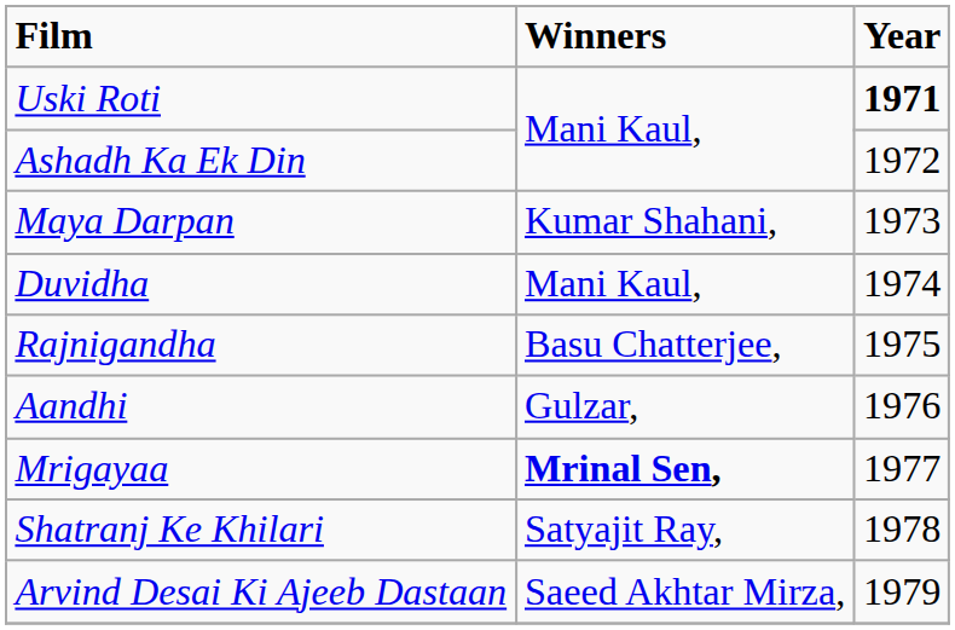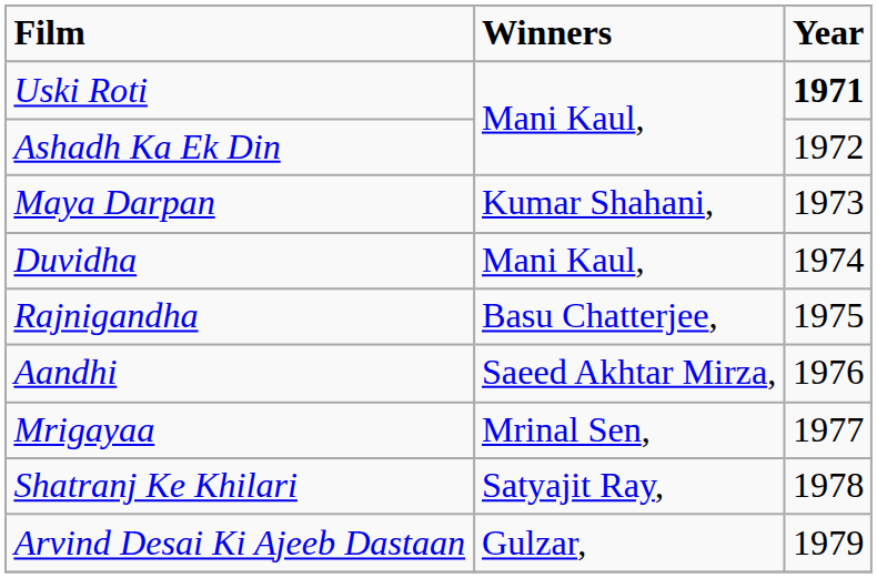 <table class="wikitable">
 <tr>
 <td><strong>Film</strong></td>
 <td><strong>Winners</strong></td>
 <td><strong>Year</strong></td>
 </tr>
 <tr>
 <td><em><a href='#'>Uski Roti</a></em></td>
 <td rowspan="2"><a href='#'>Mani Kaul</a>,</td>
 <td><strong>1971</strong></td>
 </tr>
 <tr>
 <td><em><a href='#'>Ashadh Ka Ek Din</a></em></td>
 <td>1972</td>
 </tr>
 <tr>
 <td><em><a href='#'>Maya Darpan</a></em></td>
 <td><a href='#'>Kumar Shahani</a>,</td>
 <td>1973</td>
 </tr>
 <tr>
 <td><em><a href='#'>Duvidha</a></em></td>
 <td><a href='#'>Mani Kaul</a>,</td>
 <td>1974</td>
 </tr>
 <tr>
 <td><em><a href='#'>Rajnigandha</a></em></td>
 <td><a href='#'>Basu Chatterjee</a>,</td>
 <td>1975</td>
 </tr>
 <tr>
 <td><em><a href='#'>Aandhi</a></em></td>
-<td><a href='#'>Gulzar</a>,</td>
+<td><a href='#'>Saeed Akhtar Mirza</a>,</td>
 <td>1976</td>
 </tr>
 <tr>
 <td><em><a href='#'>Mrigayaa</a></em></td>
-<td><strong><a href='#'>Mrinal Sen</a>,</strong></td>
+<td><a href='#'>Mrinal Sen</a>,</td>
 <td>1977</td>
 </tr>
 <tr>
 <td><em><a href='#'>Shatranj Ke Khilari</a></em></td>
 <td><a href='#'>Satyajit Ray</a>,</td>
 <td>1978</td>
 </tr>
 <tr>
 <td><em><a href='#'>Arvind Desai Ki Ajeeb Dastaan</a></em></td>
-<td><a href='#'>Saeed Akhtar Mirza</a>,</td>
+<td><a href='#'>Gulzar</a>,</td>
 <td>1979</td>
 </tr>
 <tr>
 </tr>
 </table>
